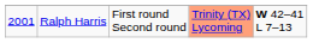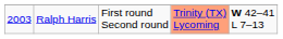 <table class="wikitable">
 <tr>
 </tr>
 <tr>
-<td><a href='#'>2001</a></td>
+<td><a href='#'>2003</a></td>
 <td><a href='#'>Ralph Harris</a></td>
 <td>First round<br>Second round</td>
 <td style="background: lightsalmon;"><a href='#'>Trinity (TX)</a><br><a href='#'>Lycoming</a></td>
 <td><strong>W</strong> 42–41<br> L 7–13</td>
 </tr>
 </table>
